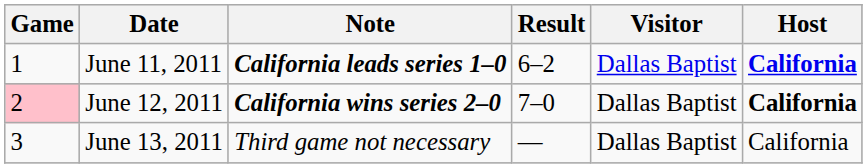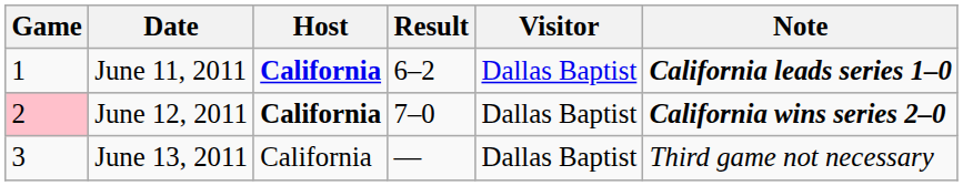 <table class="wikitable">
 <tr>
 <th>Game</th>
 <th>Date</th>
-<th>Note</th>
+<th>Host</th>
 <th>Result</th>
 <th>Visitor</th>
-<th>Host</th>
+<th>Note</th>
 </tr>
 <tr>
 <td>1</td>
 <td>June 11, 2011</td>
-<td><strong><em>California leads series 1–0</em></strong></td>
+<td><strong><a href='#'>California</a></strong></td>
 <td>6–2</td>
 <td><a href='#'>Dallas Baptist</a></td>
-<td><strong><a href='#'>California</a></strong></td>
+<td><strong><em>California leads series 1–0</em></strong></td>
 </tr>
 <tr>
 <td style="background: pink;">2</td>
 <td>June 12, 2011</td>
-<td><strong><em>California wins series 2–0</em></strong></td>
+<td><strong>California</strong></td>
 <td>7–0</td>
 <td>Dallas Baptist</td>
-<td><strong>California</strong></td>
+<td><strong><em>California wins series 2–0</em></strong></td>
 </tr>
 <tr>
 <td>3</td>
 <td>June 13, 2011</td>
-<td><em>Third game not necessary</em></td>
+<td>California</td>
 <td>—</td>
 <td>Dallas Baptist</td>
-<td>California</td>
+<td><em>Third game not necessary</em></td>
 </tr>
 </table>
